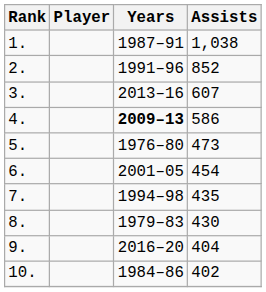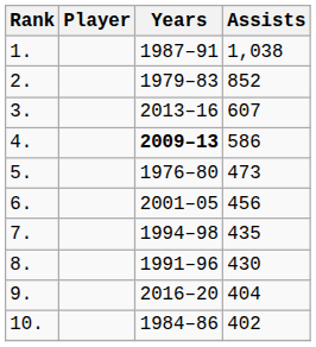 <table class="wikitable sortable">
 <tr>
 <th>Rank</th>
 <th>Player</th>
 <th>Years</th>
 <th>Assists</th>
 </tr>
 <tr>
 <td>1.</td>
 <td></td>
 <td>1987–91</td>
 <td>1,038</td>
 </tr>
 <tr>
 <td>2.</td>
 <td></td>
-<td>1991–96</td>
+<td>1979–83</td>
 <td>852</td>
 </tr>
 <tr>
 <td>3.</td>
 <td></td>
 <td>2013–16</td>
 <td>607</td>
 </tr>
 <tr>
 <td>4.</td>
 <td></td>
 <td><strong>2009–13</strong></td>
 <td>586</td>
 </tr>
 <tr>
 <td>5.</td>
 <td></td>
 <td>1976–80</td>
 <td>473</td>
 </tr>
 <tr>
 <td>6.</td>
 <td></td>
 <td>2001–05</td>
-<td>454</td>
+<td>456</td>
 </tr>
 <tr>
 <td>7.</td>
 <td></td>
 <td>1994–98</td>
 <td>435</td>
 </tr>
 <tr>
 <td>8.</td>
 <td></td>
-<td>1979–83</td>
+<td>1991–96</td>
 <td>430</td>
 </tr>
 <tr>
 <td>9.</td>
 <td></td>
 <td>2016–20</td>
 <td>404</td>
 </tr>
 <tr>
 <td>10.</td>
 <td></td>
 <td>1984–86</td>
 <td>402</td>
 </tr>
 <tr>
 </tr>
 </table>
